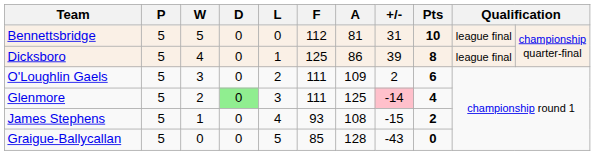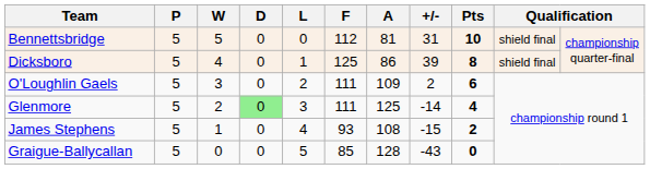 <table class=wikitable style="text-align: center;">
 <tr>
 <th style="width: 160px;">Team</th>
 <th style="width: 40px;">P</th>
 <th style="width: 40px;">W</th>
 <th style="width: 40px;">D</th>
 <th style="width: 40px;">L</th>
 <th style="width: 40px;">F</th>
 <th style="width: 40px;">A</th>
 <th style="width: 40px;">+/-</th>
 <th style="width: 40px;">Pts</th>
 <th style="width: 160px;" colspan="2">Qualification</th>
 </tr>
 <tr style="background:Linen;">
 <td style="text-align:left;"> <a href='#'>Bennettsbridge</a></td>
 <td>5</td>
 <td>5</td>
 <td>0</td>
 <td>0</td>
 <td>112</td>
 <td>81</td>
 <td>31</td>
 <td><strong>10</strong></td>
-<td><small>league final</small></td>
+<td><small>shield final</small></td>
 <td rowspan="2"><small><a href='#'>championship</a><br>quarter-final</small></td>
 </tr>
 <tr style="background:Linen;">
 <td style="text-align:left;"> <a href='#'>Dicksboro</a></td>
 <td>5</td>
 <td>4</td>
 <td>0</td>
 <td>1</td>
 <td>125</td>
 <td>86</td>
 <td>39</td>
 <td><strong>8</strong></td>
-<td><small>league final</small></td>
+<td><small>shield final</small></td>
 </tr>
 <tr>
 <td style="text-align:left;"> <a href='#'>O'Loughlin Gaels</a></td>
 <td>5</td>
 <td>3</td>
 <td>0</td>
 <td>2</td>
 <td>111</td>
 <td>109</td>
 <td>2</td>
 <td><strong>6</strong></td>
 <td rowspan="4" colspan="2"><small><a href='#'>championship</a> round 1</small></td>
 </tr>
 <tr>
 <td style="text-align:left;"> <a href='#'>Glenmore</a></td>
 <td>5</td>
 <td>2</td>
 <td style="background: lightgreen;">0</td>
 <td>3</td>
 <td>111</td>
 <td>125</td>
-<td style="background: pink;">-14</td>
+<td>-14</td>
 <td><strong>4</strong></td>
 </tr>
 <tr>
 <td style="text-align:left;"> <a href='#'>James Stephens</a></td>
 <td>5</td>
 <td>1</td>
 <td>0</td>
 <td>4</td>
 <td>93</td>
 <td>108</td>
 <td>-15</td>
 <td><strong>2</strong></td>
 </tr>
 <tr>
 <td style="text-align:left;"> <a href='#'>Graigue-Ballycallan</a></td>
 <td>5</td>
 <td>0</td>
 <td>0</td>
 <td>5</td>
 <td>85</td>
 <td>128</td>
 <td>-43</td>
 <td><strong>0</strong></td>
 </tr>
 </table>
